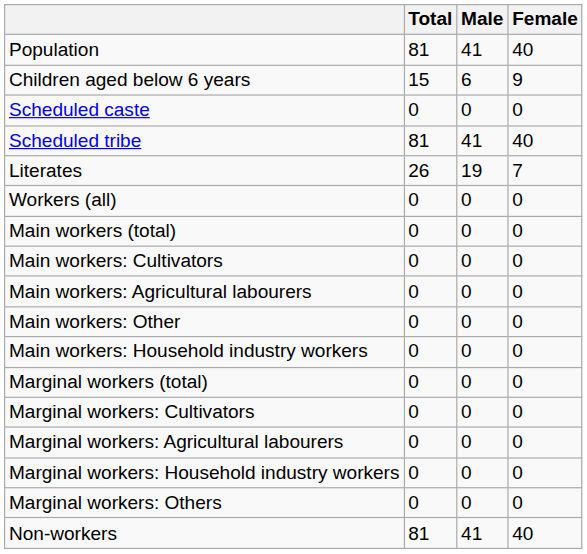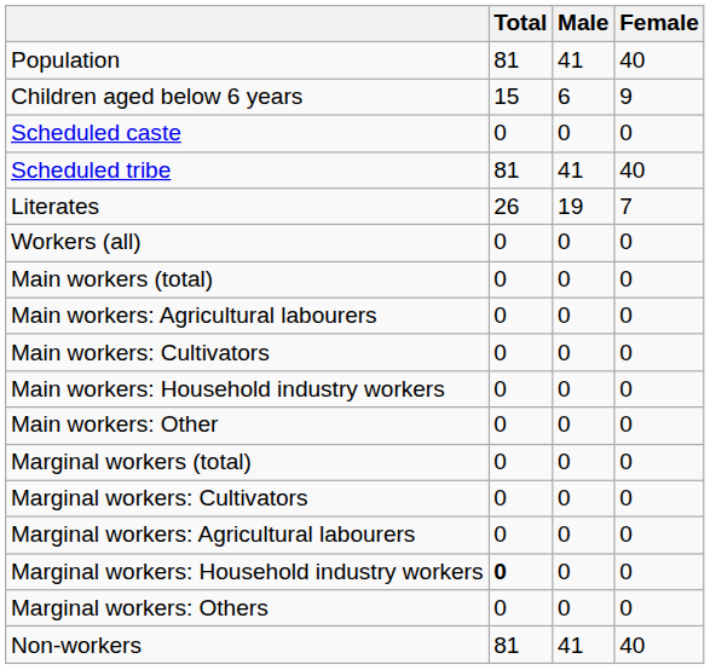 <table class="wikitable sortable">
 <tr>
 <th></th>
 <th>Total</th>
 <th>Male</th>
 <th>Female</th>
 </tr>
 <tr>
 <td>Population</td>
 <td>81</td>
 <td>41</td>
 <td>40</td>
 </tr>
 <tr>
 <td>Children aged below 6 years</td>
 <td>15</td>
 <td>6</td>
 <td>9</td>
 </tr>
 <tr>
 <td><a href='#'>Scheduled caste</a></td>
 <td>0</td>
 <td>0</td>
 <td>0</td>
 </tr>
 <tr>
 <td><a href='#'>Scheduled tribe</a></td>
 <td>81</td>
 <td>41</td>
 <td>40</td>
 </tr>
 <tr>
 <td>Literates</td>
 <td>26</td>
 <td>19</td>
 <td>7</td>
 </tr>
 <tr>
 <td>Workers (all)</td>
 <td>0</td>
 <td>0</td>
 <td>0</td>
 </tr>
 <tr>
 <td>Main workers (total)</td>
 <td>0</td>
 <td>0</td>
 <td>0</td>
 </tr>
 <tr>
+<td>Main workers: Agricultural labourers</td>
+<td>0</td>
+<td>0</td>
+<td>0</td>
+</tr>
+<tr>
 <td>Main workers: Cultivators</td>
 <td>0</td>
 <td>0</td>
 <td>0</td>
 </tr>
 <tr>
-<td>Main workers: Agricultural labourers</td>
+<td>Main workers: Household industry workers</td>
 <td>0</td>
 <td>0</td>
 <td>0</td>
 </tr>
 <tr>
 <td>Main workers: Other</td>
-<td>0</td>
-<td>0</td>
-<td>0</td>
-</tr>
-<tr>
-<td>Main workers: Household industry workers</td>
 <td>0</td>
 <td>0</td>
 <td>0</td>
 </tr>
 <tr>
 <td>Marginal workers (total)</td>
 <td>0</td>
 <td>0</td>
 <td>0</td>
 </tr>
 <tr>
 <td>Marginal workers: Cultivators</td>
 <td>0</td>
 <td>0</td>
 <td>0</td>
 </tr>
 <tr>
 <td>Marginal workers: Agricultural labourers</td>
 <td>0</td>
 <td>0</td>
 <td>0</td>
 </tr>
 <tr>
 <td>Marginal workers: Household industry workers</td>
-<td>0</td>
+<td><strong>0</strong></td>
 <td>0</td>
 <td>0</td>
 </tr>
 <tr>
 <td>Marginal workers: Others</td>
 <td>0</td>
 <td>0</td>
 <td>0</td>
 </tr>
 <tr>
 <td>Non-workers</td>
 <td>81</td>
 <td>41</td>
 <td>40</td>
 </tr>
 </table>
